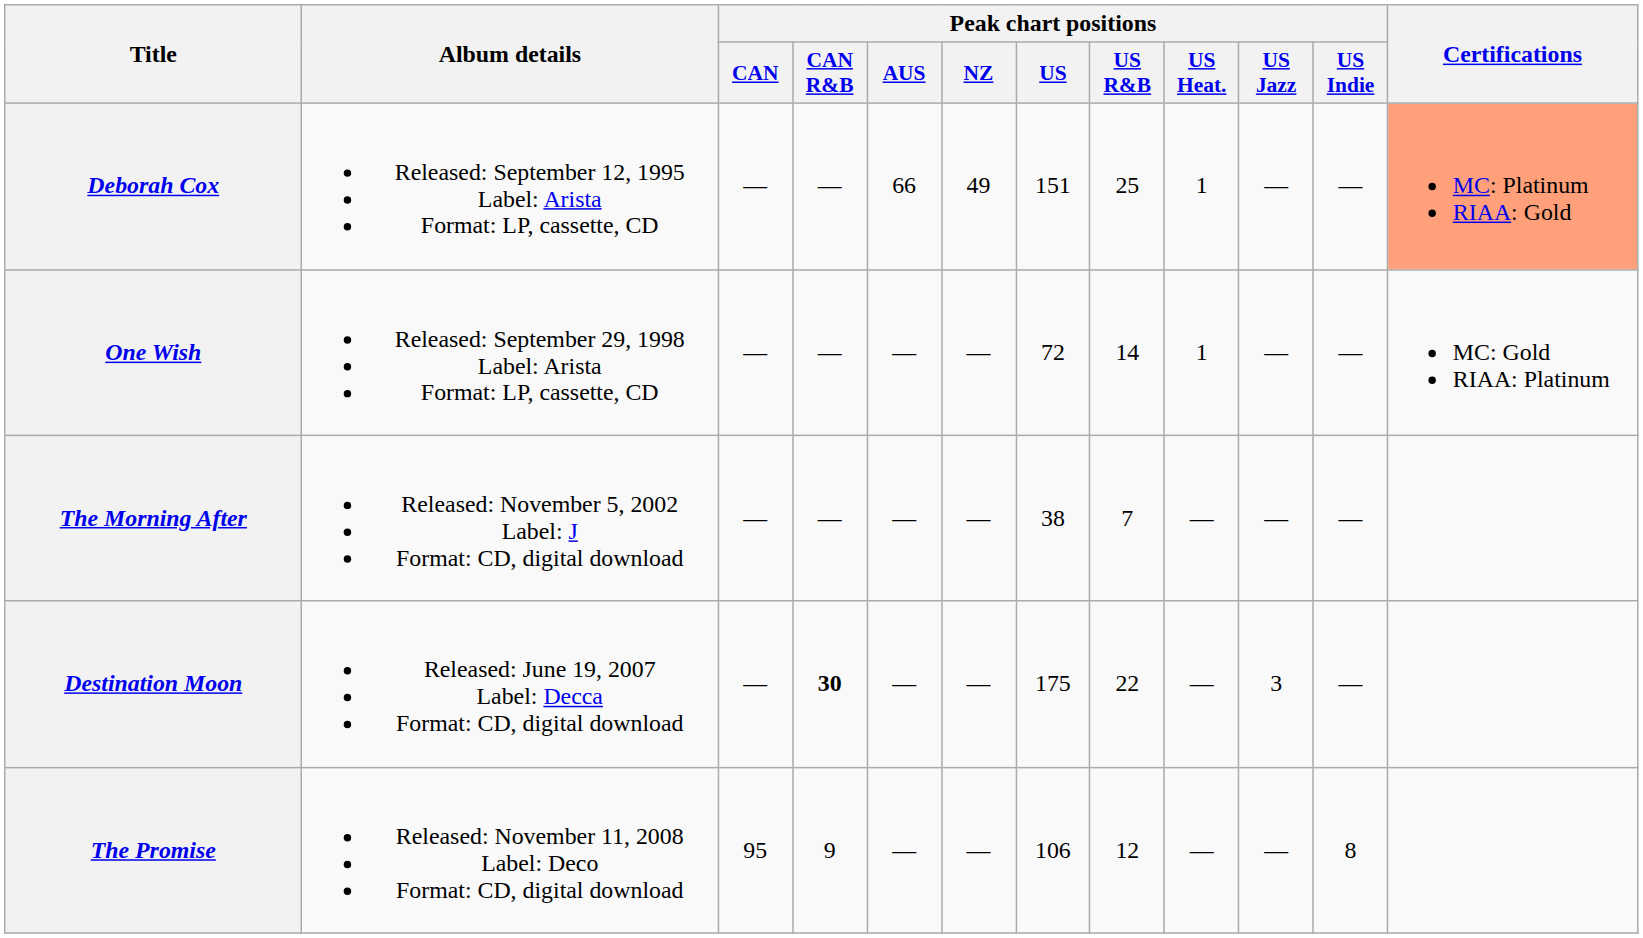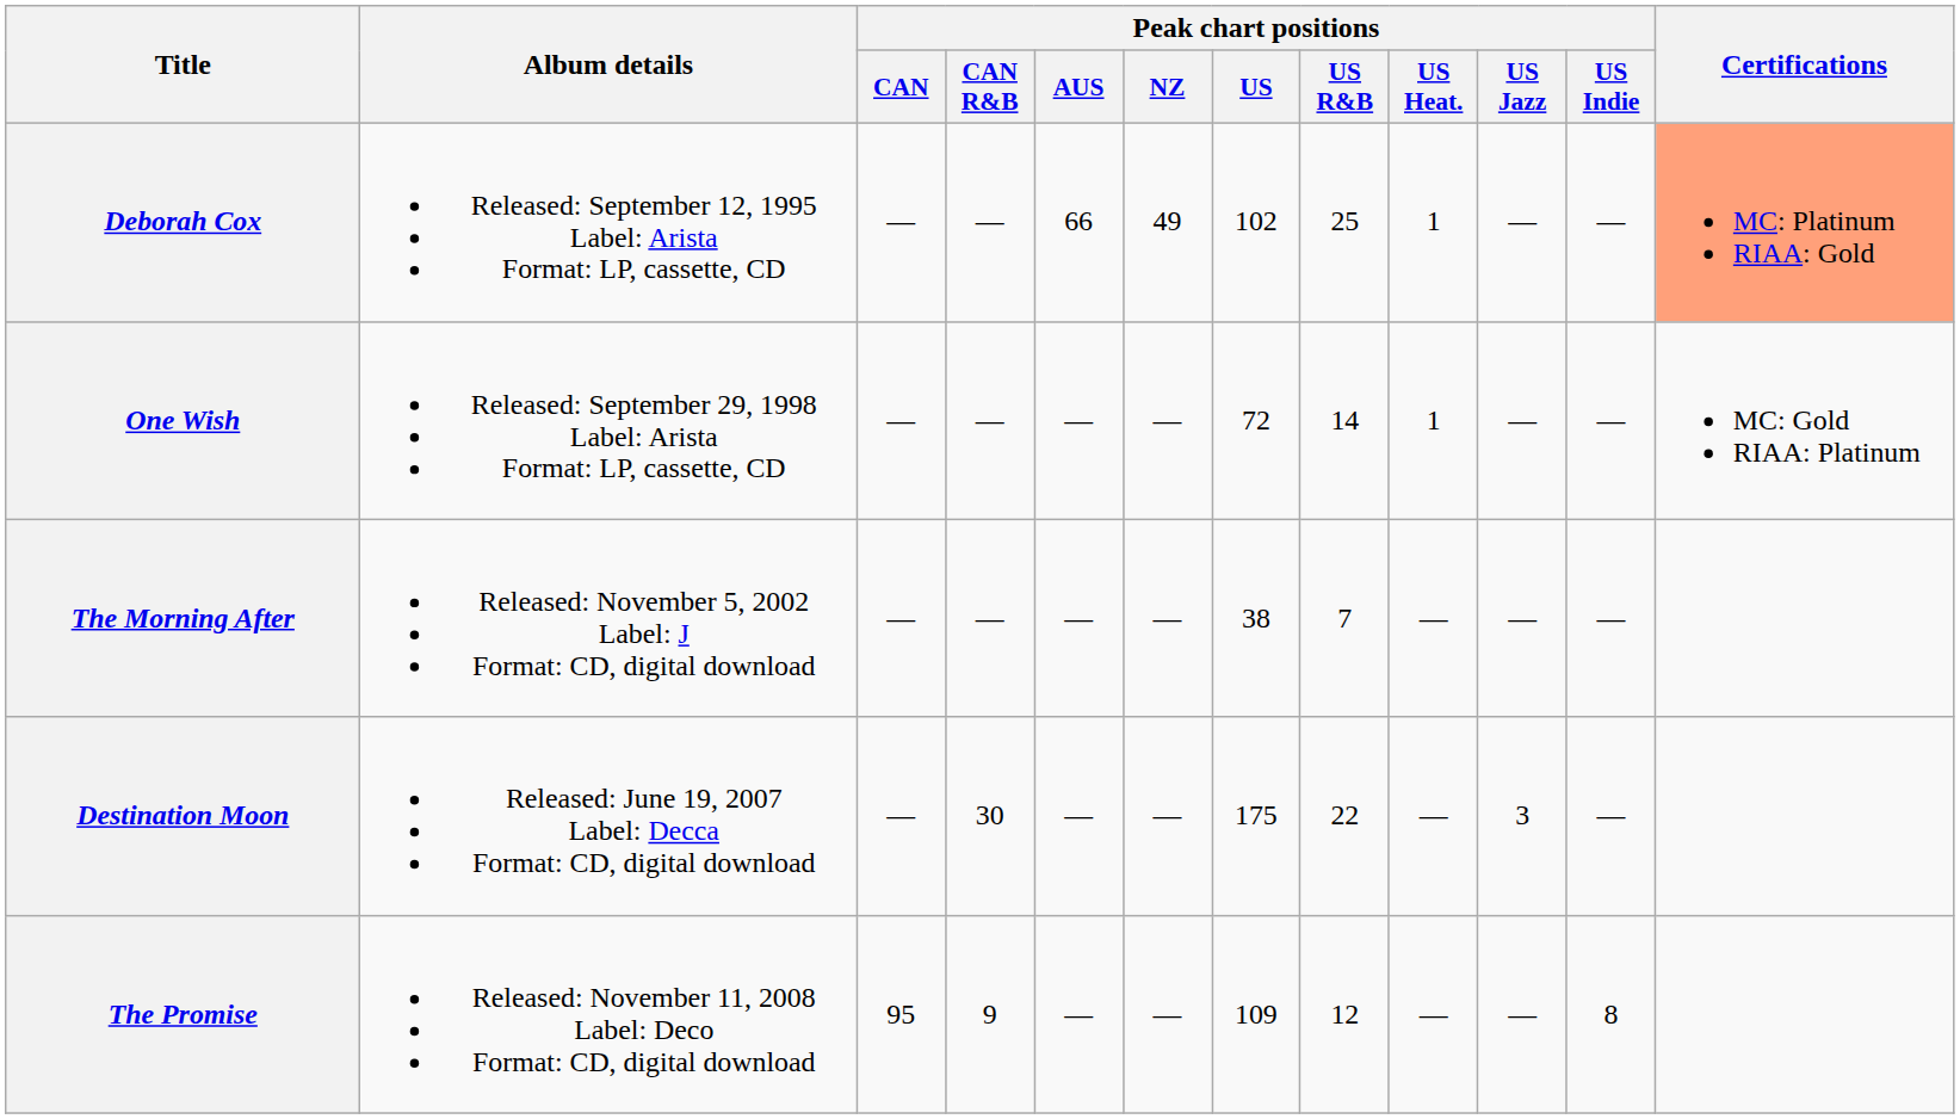 <table class="wikitable plainrowheaders" style="text-align:center;" border="1">
 <tr>
 <th scope="col" rowspan="2" style="width:12em;">Title</th>
 <th scope="col" rowspan="2" style="width:17em;">Album details</th>
 <th scope="col" colspan="9">Peak chart positions</th>
 <th scope="col" rowspan="2" style="width:10em;"><a href='#'>Certifications</a></th>
 </tr>
 <tr>
 <th scope="col" style="width:3em;font-size:90%;"><a href='#'>CAN</a></th>
 <th scope="col" style="width:3em;font-size:90%;"><a href='#'>CAN<br>R&B</a></th>
 <th scope="col" style="width:3em;font-size:90%;"><a href='#'>AUS</a><br></th>
 <th scope="col" style="width:3em;font-size:90%;"><a href='#'>NZ</a><br></th>
 <th scope="col" style="width:3em;font-size:90%;"><a href='#'>US</a><br></th>
 <th scope="col" style="width:3em;font-size:90%;"><a href='#'>US<br>R&B</a><br></th>
 <th scope="col" style="width:3em;font-size:90%;"><a href='#'>US<br>Heat.</a><br></th>
 <th scope="col" style="width:3em;font-size:90%;"><a href='#'>US<br>Jazz</a><br></th>
 <th scope="col" style="width:3em;font-size:90%;"><a href='#'>US<br>Indie</a><br></th>
 </tr>
 <tr>
 <th scope="row"><em><a href='#'>Deborah Cox</a></em></th>
 <td><br><ul><li>Released: September 12, 1995</li><li>Label: <a href='#'>Arista</a></li><li>Format: LP, cassette, CD</li></ul></td>
 <td>—</td>
 <td>—</td>
 <td>66</td>
 <td>49</td>
-<td>151</td>
+<td>102</td>
 <td>25</td>
 <td>1</td>
 <td>—</td>
 <td>—</td>
 <td align="left" style="background: lightsalmon;"><br><ul><li><a href='#'>MC</a>: Platinum</li><li><a href='#'>RIAA</a>: Gold</li></ul></td>
 </tr>
 <tr>
 <th scope="row"><em><a href='#'>One Wish</a></em></th>
 <td><br><ul><li>Released: September 29, 1998</li><li>Label: Arista</li><li>Format: LP, cassette, CD</li></ul></td>
 <td>—</td>
 <td>—</td>
 <td>—</td>
 <td>—</td>
 <td>72</td>
 <td>14</td>
 <td>1</td>
 <td>—</td>
 <td>—</td>
 <td align="left"><br><ul><li>MC: Gold</li><li>RIAA: Platinum</li></ul></td>
 </tr>
 <tr>
 <th scope="row"><em><a href='#'>The Morning After</a></em></th>
 <td><br><ul><li>Released: November 5, 2002</li><li>Label: <a href='#'>J</a></li><li>Format: CD, digital download</li></ul></td>
 <td>—</td>
 <td>—</td>
 <td>—</td>
 <td>—</td>
 <td>38</td>
 <td>7</td>
 <td>—</td>
 <td>—</td>
 <td>—</td>
 <td align="left"></td>
 </tr>
 <tr>
 <th scope="row"><em><a href='#'>Destination Moon</a></em></th>
 <td><br><ul><li>Released: June 19, 2007</li><li>Label: <a href='#'>Decca</a></li><li>Format: CD, digital download</li></ul></td>
 <td>—</td>
-<td><strong>30</strong></td>
+<td>30</td>
 <td>—</td>
 <td>—</td>
 <td>175</td>
 <td>22</td>
 <td>—</td>
 <td>3</td>
 <td>—</td>
 <td></td>
 </tr>
 <tr>
 <th scope="row"><em><a href='#'>The Promise</a></em></th>
 <td><br><ul><li>Released: November 11, 2008</li><li>Label: Deco</li><li>Format: CD, digital download</li></ul></td>
 <td>95</td>
 <td>9</td>
 <td>—</td>
 <td>—</td>
-<td>106</td>
+<td>109</td>
 <td>12</td>
 <td>—</td>
 <td>—</td>
 <td>8</td>
 <td></td>
 </tr>
 </table>
